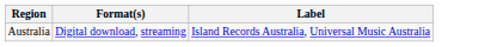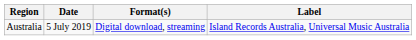 <table class="wikitable plainrowheaders">
 <tr>
 <th scope="col">Region</th>
+<th scope="col">Date</th>
 <th scope="col">Format(s)</th>
 <th scope="col">Label</th>
 </tr>
 <tr>
 <td>Australia</td>
+<td>5 July 2019</td>
 <td><a href='#'>Digital download</a>, <a href='#'>streaming</a></td>
 <td><a href='#'>Island Records Australia</a>, <a href='#'>Universal Music Australia</a></td>
 </tr>
 </table>
